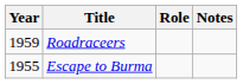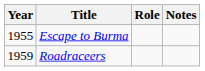 <table class="wikitable plainrowheaders sortable">
 <tr>
 <th scope="col">Year</th>
 <th scope="col">Title</th>
 <th scope="col">Role</th>
 <th scope="col" class="unsortable">Notes</th>
 </tr>
 <tr>
+<td>1955</td>
+<td><em><a href='#'>Escape to Burma</a></em></td>
+<td></td>
+<td></td>
+</tr>
+<tr>
 <td>1959</td>
 <td><em><a href='#'>Roadraceers</a></em></td>
 <td></td>
 <td></td>
 </tr>
-<tr>
-<td>1955</td>
-<td><em><a href='#'>Escape to Burma</a></em></td>
-<td></td>
-<td></td>
-</tr>
 </table>
